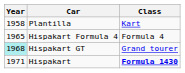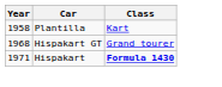 <table class="wikitable">
 <tr>
 <th>Year</th>
 <th>Car</th>
 <th>Class</th>
 </tr>
 <tr>
 <td>1958</td>
 <td>Plantilla</td>
 <td><a href='#'>Kart</a></td>
 </tr>
 <tr>
-<td>1965</td>
-<td>Hispakart Formula 4</td>
-<td>Formula 4</td>
-</tr>
-<tr>
-<td style="background: paleturquoise;">1968</td>
+<td>1968</td>
 <td>Hispakart GT</td>
 <td><a href='#'>Grand tourer</a></td>
 </tr>
 <tr>
 <td>1971</td>
 <td>Hispakart</td>
 <td><strong><a href='#'>Formula 1430</a></strong></td>
 </tr>
 </table>
